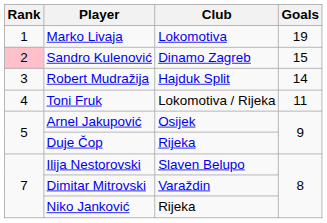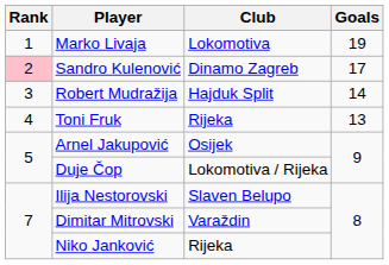 <table class="wikitable" style="text-align:center;">
 <tr>
 <th>Rank</th>
 <th>Player</th>
 <th>Club</th>
 <th>Goals</th>
 </tr>
 <tr>
 <td>1</td>
 <td align="left"> <a href='#'>Marko Livaja</a></td>
 <td align="left"><a href='#'>Lokomotiva</a></td>
 <td>19</td>
 </tr>
 <tr>
 <td style="background: pink;">2</td>
 <td align="left"> <a href='#'>Sandro Kulenović</a></td>
 <td align="left"><a href='#'>Dinamo Zagreb</a></td>
-<td>15</td>
+<td>17</td>
 </tr>
 <tr>
 <td>3</td>
 <td align="left"> <a href='#'>Robert Mudražija</a></td>
 <td align="left"><a href='#'>Hajduk Split</a></td>
 <td>14</td>
 </tr>
 <tr>
 <td>4</td>
 <td align="left"> <a href='#'>Toni Fruk</a></td>
-<td align="left">Lokomotiva / Rijeka</td>
-<td>11</td>
+<td align="left"><a href='#'>Rijeka</a></td>
+<td>13</td>
 </tr>
 <tr>
 <td rowspan="2">5</td>
 <td align="left"> <a href='#'>Arnel Jakupović</a></td>
 <td align="left"><a href='#'>Osijek</a></td>
 <td rowspan="2">9</td>
 </tr>
 <tr>
 <td align="left"> <a href='#'>Duje Čop</a></td>
-<td align="left"><a href='#'>Rijeka</a></td>
+<td align="left">Lokomotiva / Rijeka</td>
 </tr>
 <tr>
 <td rowspan="3">7</td>
 <td align="left"> <a href='#'>Ilija Nestorovski</a></td>
 <td align="left"><a href='#'>Slaven Belupo</a></td>
 <td rowspan="3">8</td>
 </tr>
 <tr>
 <td align="left"> <a href='#'>Dimitar Mitrovski</a></td>
 <td align="left"><a href='#'>Varaždin</a></td>
 </tr>
 <tr>
 <td align="left"> <a href='#'>Niko Janković</a></td>
 <td align="left">Rijeka</td>
 </tr>
 </table>
